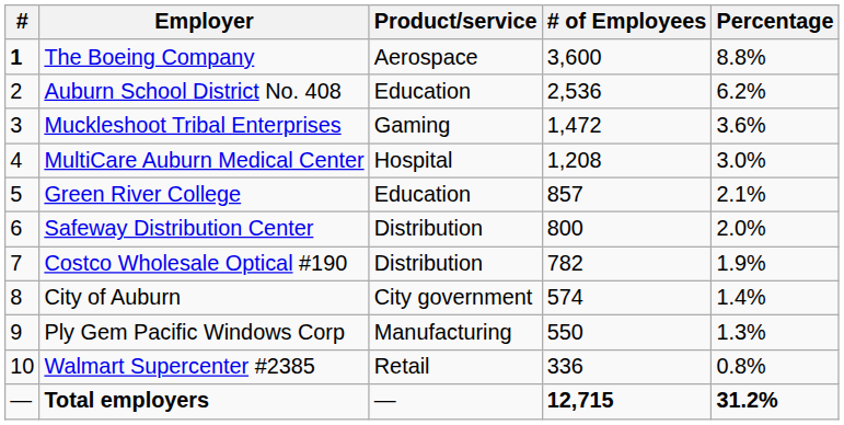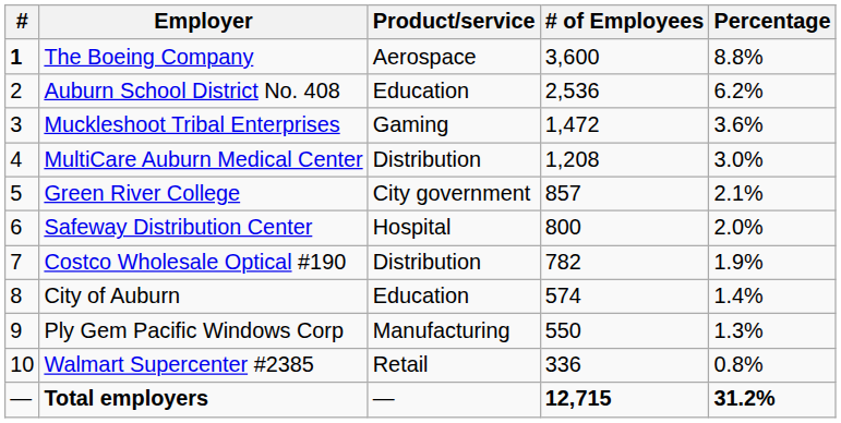 <table class="wikitable">
 <tr>
 <th>#</th>
 <th>Employer</th>
 <th>Product/service</th>
 <th># of Employees</th>
 <th>Percentage</th>
 </tr>
 <tr>
 <td><strong>1</strong></td>
 <td><a href='#'>The Boeing Company</a></td>
 <td>Aerospace</td>
 <td>3,600</td>
 <td>8.8%</td>
 </tr>
 <tr>
 <td>2</td>
 <td><a href='#'>Auburn School District</a> No. 408</td>
 <td>Education</td>
 <td>2,536</td>
 <td>6.2%</td>
 </tr>
 <tr>
 <td>3</td>
 <td><a href='#'>Muckleshoot Tribal Enterprises</a></td>
 <td>Gaming</td>
 <td>1,472</td>
 <td>3.6%</td>
 </tr>
 <tr>
 <td>4</td>
 <td><a href='#'>MultiCare Auburn Medical Center</a></td>
-<td>Hospital</td>
+<td>Distribution</td>
 <td>1,208</td>
 <td>3.0%</td>
 </tr>
 <tr>
 <td>5</td>
 <td><a href='#'>Green River College</a></td>
-<td>Education</td>
+<td>City government</td>
 <td>857</td>
 <td>2.1%</td>
 </tr>
 <tr>
 <td>6</td>
 <td><a href='#'>Safeway Distribution Center</a></td>
-<td>Distribution</td>
+<td>Hospital</td>
 <td>800</td>
 <td>2.0%</td>
 </tr>
 <tr>
 <td>7</td>
 <td><a href='#'>Costco Wholesale Optical</a> #190</td>
 <td>Distribution</td>
 <td>782</td>
 <td>1.9%</td>
 </tr>
 <tr>
 <td>8</td>
 <td>City of Auburn</td>
-<td>City government</td>
+<td>Education</td>
 <td>574</td>
 <td>1.4%</td>
 </tr>
 <tr>
 <td>9</td>
 <td>Ply Gem Pacific Windows Corp</td>
 <td>Manufacturing</td>
 <td>550</td>
 <td>1.3%</td>
 </tr>
 <tr>
 <td>10</td>
 <td><a href='#'>Walmart Supercenter</a> #2385</td>
 <td>Retail</td>
 <td>336</td>
 <td>0.8%</td>
 </tr>
 <tr>
 <td>—</td>
 <td><strong>Total employers</strong></td>
 <td>—</td>
 <td><strong>12,715</strong></td>
 <td><strong>31.2%</strong></td>
 </tr>
 </table>
